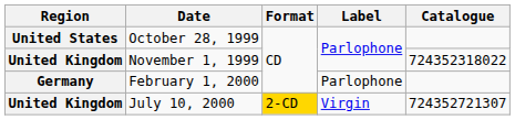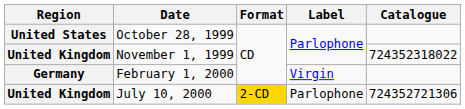 <table class="wikitable plainrowheaders">
 <tr>
 <th scope="col">Region</th>
 <th scope="col">Date</th>
 <th scope="col">Format</th>
 <th scope="col">Label</th>
 <th scope="col">Catalogue</th>
 </tr>
 <tr>
 <th scope="row">United States</th>
 <td>October 28, 1999</td>
 <td rowspan="3">CD</td>
 <td rowspan="2"><a href='#'>Parlophone</a></td>
 <td></td>
 </tr>
 <tr>
 <th scope="row">United Kingdom</th>
 <td>November 1, 1999</td>
 <td>724352318022</td>
 </tr>
 <tr>
 <th scope="row">Germany</th>
 <td>February 1, 2000</td>
-<td>Parlophone</td>
+<td><a href='#'>Virgin</a></td>
 <td></td>
 </tr>
 <tr>
 <th scope="row">United Kingdom</th>
 <td>July 10, 2000</td>
 <td style="background: gold;">2-CD</td>
-<td><a href='#'>Virgin</a></td>
-<td>724352721307</td>
+<td>Parlophone</td>
+<td>724352721306</td>
 </tr>
 </table>
